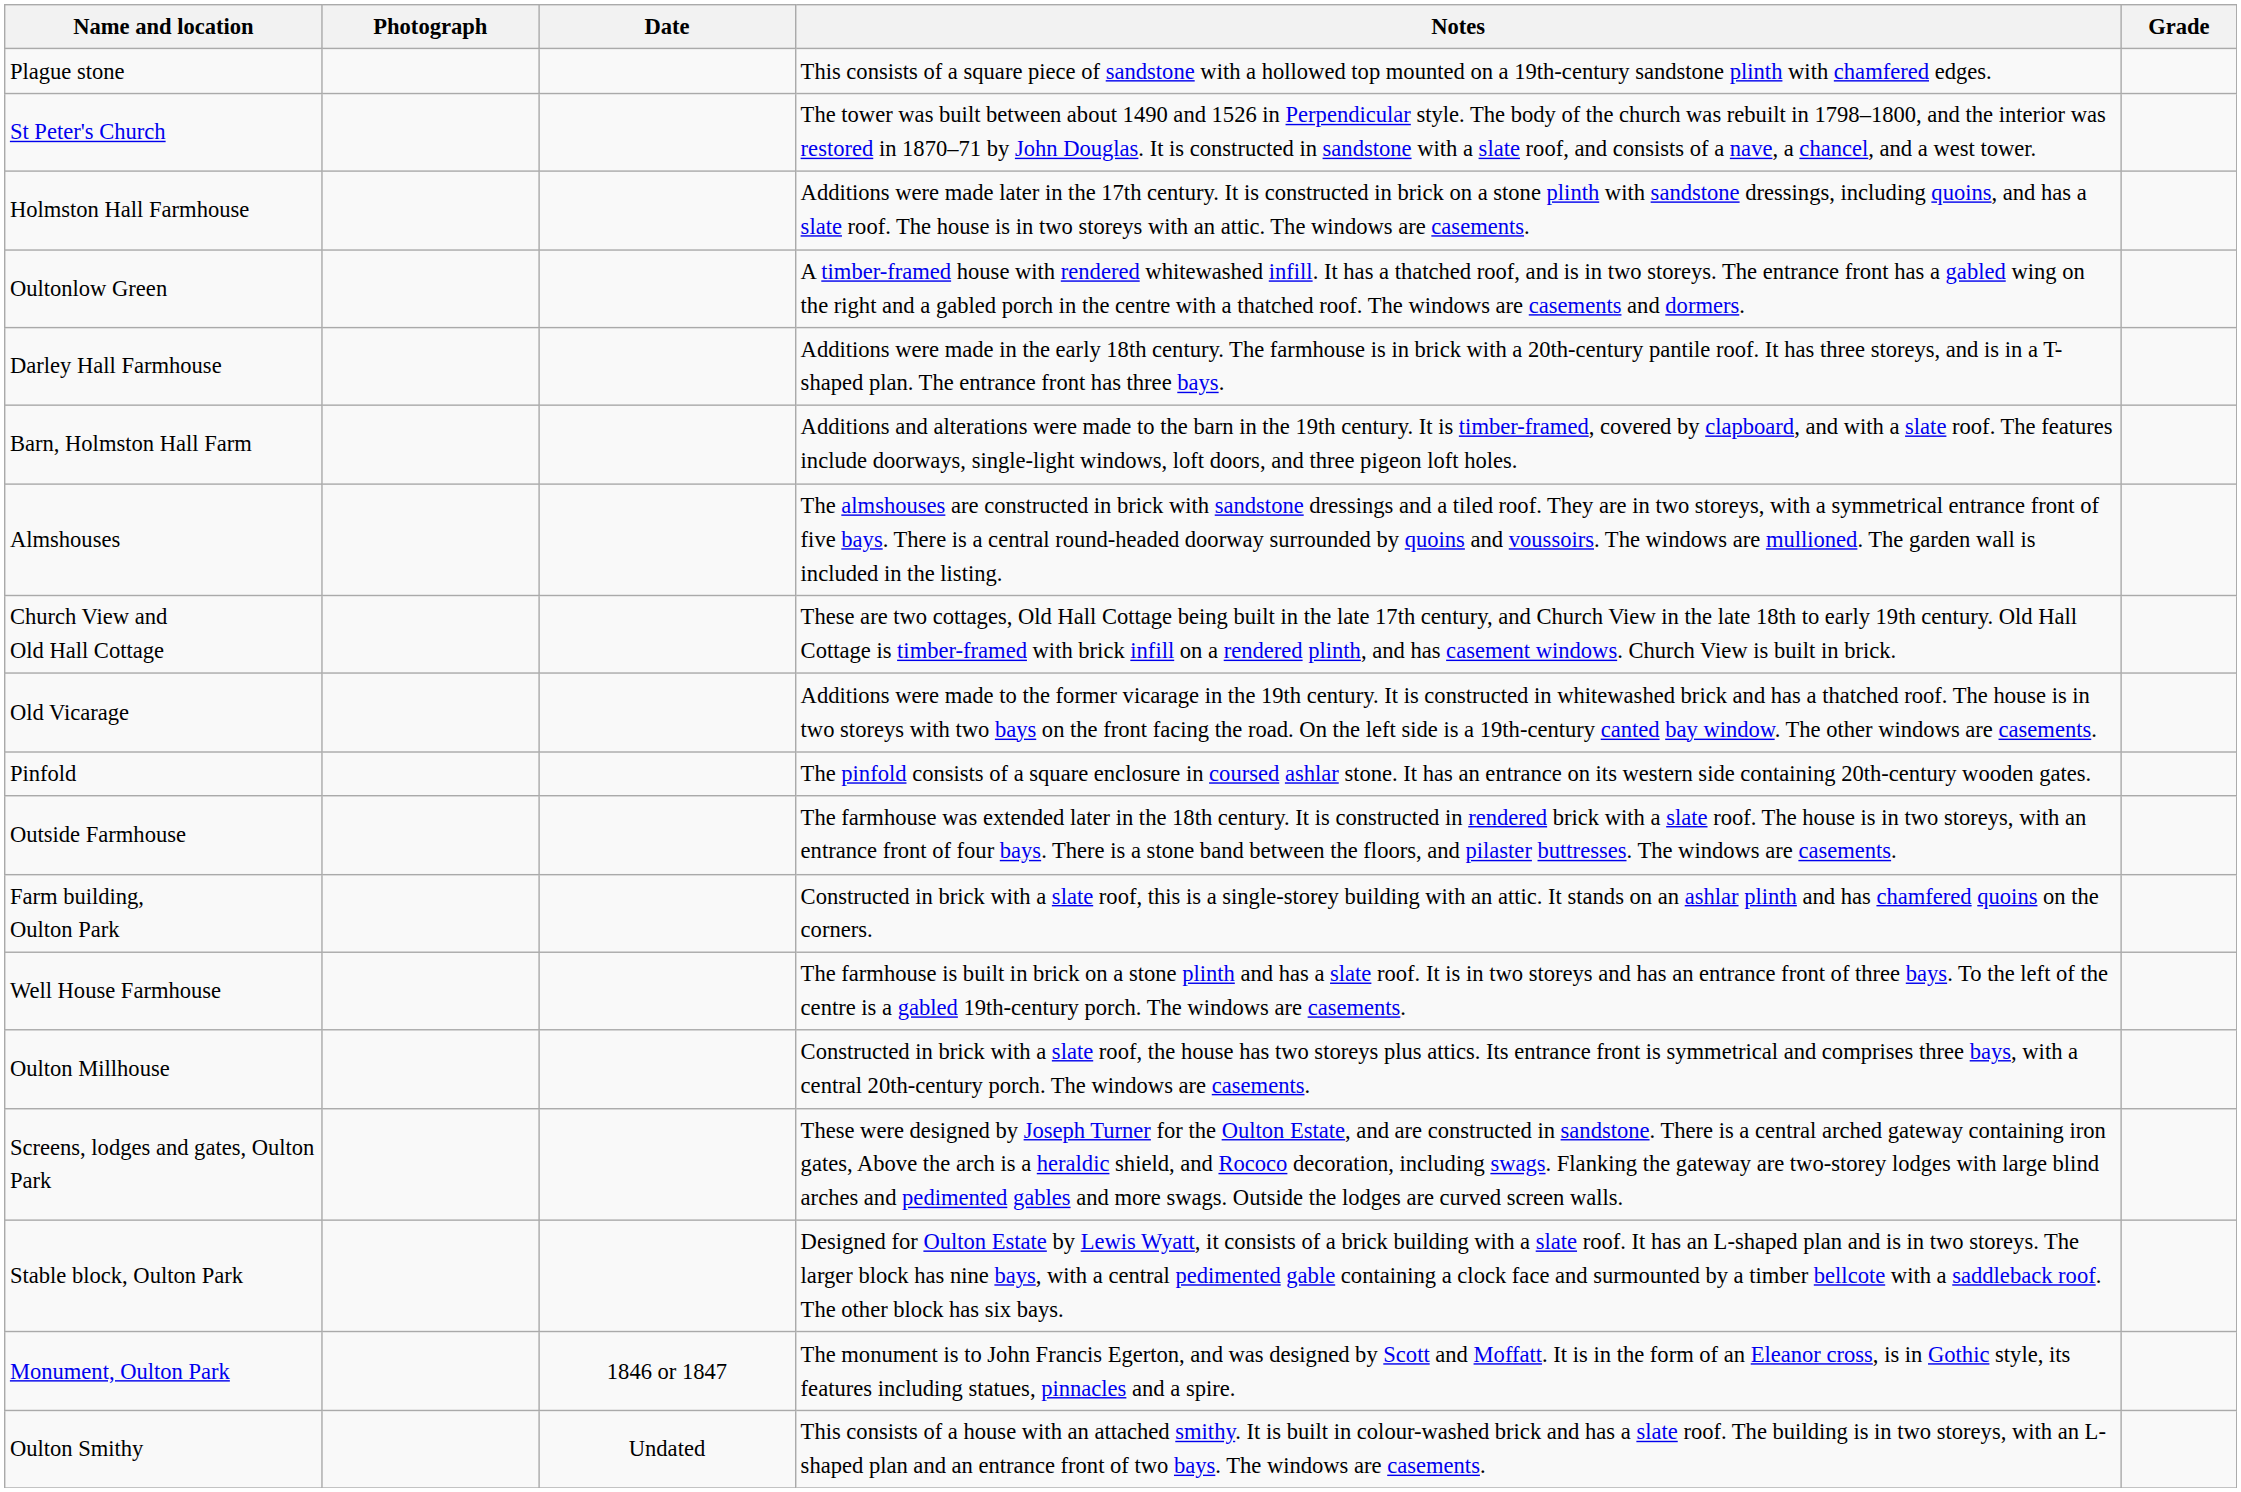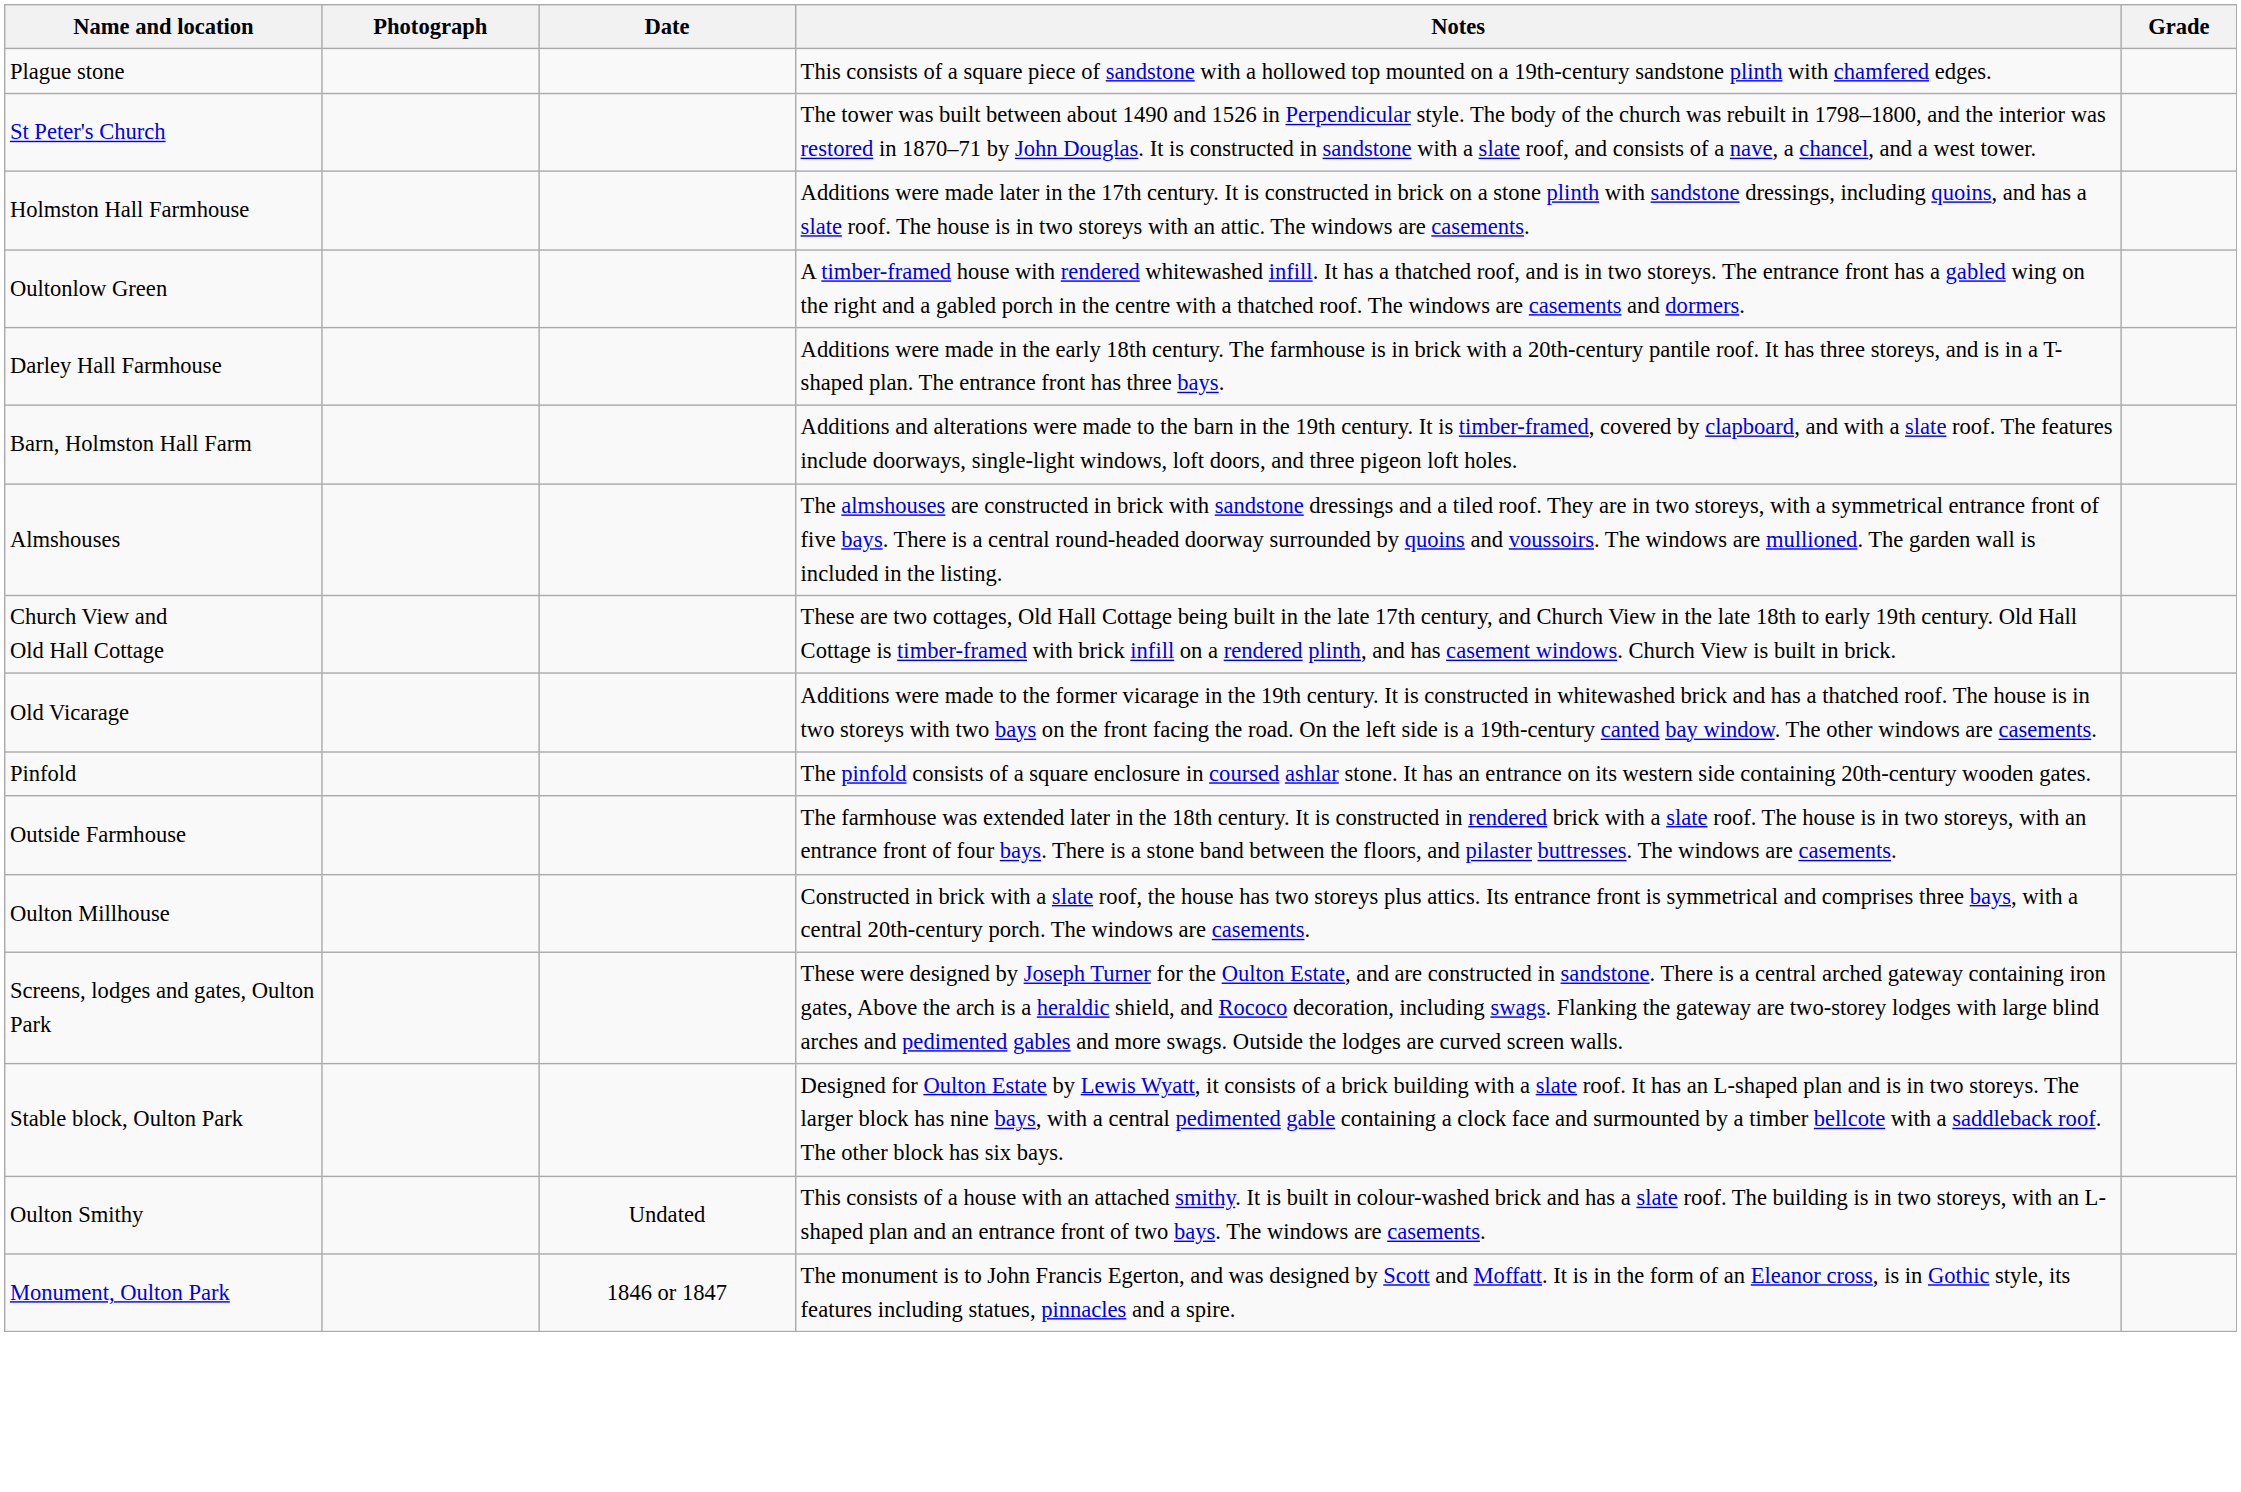 <table class="wikitable sortable plainrowheaders" style="width:100%;border:0px;text-align:left;line-height:150%;">
 <tr>
 <th scope="col" style="width:150px">Name and location</th>
 <th scope="col" style="width:100px" class="unsortable">Photograph</th>
 <th scope="col" style="width:120px">Date</th>
 <th scope="col" style="width:650px" class="unsortable">Notes</th>
 <th scope="col" style="width:50px">Grade</th>
 </tr>
 <tr>
 <td>Plague stone<br><small></small></td>
 <td></td>
 <td align="center"></td>
 <td>This consists of a square piece of <a href='#'>sandstone</a> with a hollowed top mounted on a 19th-century sandstone <a href='#'>plinth</a> with <a href='#'>chamfered</a> edges.</td>
 <td align="center" ></td>
 </tr>
 <tr>
 <td><a href='#'>St Peter's Church</a><br><small></small></td>
 <td></td>
 <td align="center"></td>
 <td>The tower was built between about 1490 and 1526 in <a href='#'>Perpendicular</a> style. The body of the church was rebuilt in 1798–1800, and the interior was <a href='#'>restored</a> in 1870–71 by <a href='#'>John Douglas</a>. It is constructed in <a href='#'>sandstone</a> with a <a href='#'>slate</a> roof, and consists of a <a href='#'>nave</a>, a <a href='#'>chancel</a>, and a west tower.</td>
 <td align="center" ></td>
 </tr>
 <tr>
 <td>Holmston Hall Farmhouse<br><small></small></td>
 <td></td>
 <td align="center"></td>
 <td>Additions were made later in the 17th century. It is constructed in brick on a stone <a href='#'>plinth</a> with <a href='#'>sandstone</a> dressings, including <a href='#'>quoins</a>, and has a <a href='#'>slate</a> roof. The house is in two storeys with an attic. The windows are <a href='#'>casements</a>.</td>
 <td align="center" ></td>
 </tr>
 <tr>
 <td>Oultonlow Green<br><small></small></td>
 <td></td>
 <td align="center"></td>
 <td>A <a href='#'>timber-framed</a> house with <a href='#'>rendered</a> whitewashed <a href='#'>infill</a>. It has a thatched roof, and is in two storeys. The entrance front has a <a href='#'>gabled</a> wing on the right and a gabled porch in the centre with a thatched roof. The windows are <a href='#'>casements</a> and <a href='#'>dormers</a>.</td>
 <td align="center" ></td>
 </tr>
 <tr>
 <td>Darley Hall Farmhouse<br><small></small></td>
 <td></td>
 <td align="center"></td>
 <td>Additions were made in the early 18th century. The farmhouse is in brick with a 20th-century pantile roof. It has three storeys, and is in a T-shaped plan. The entrance front has three <a href='#'>bays</a>.</td>
 <td align="center" ></td>
 </tr>
 <tr>
 <td>Barn, Holmston Hall Farm<br><small></small></td>
 <td></td>
 <td align="center"></td>
 <td>Additions and alterations were made to the barn in the 19th century. It is <a href='#'>timber-framed</a>, covered by <a href='#'>clapboard</a>, and with a <a href='#'>slate</a> roof. The features include doorways, single-light windows, loft doors, and three pigeon loft holes.</td>
 <td align="center" ></td>
 </tr>
 <tr>
 <td>Almshouses<br><small></small></td>
 <td></td>
 <td align="center"></td>
 <td>The <a href='#'>almshouses</a> are constructed in brick with <a href='#'>sandstone</a> dressings and a tiled roof. They are in two storeys, with a symmetrical entrance front of five <a href='#'>bays</a>. There is a central round-headed doorway surrounded by <a href='#'>quoins</a> and <a href='#'>voussoirs</a>. The windows are <a href='#'>mullioned</a>. The garden wall is included in the listing.</td>
 <td align="center" ></td>
 </tr>
 <tr>
 <td>Church View and<br>Old Hall Cottage<br><small></small></td>
 <td></td>
 <td align="center"></td>
 <td>These are two cottages, Old Hall Cottage being built in the late 17th century, and Church View in the late 18th to early 19th century. Old Hall Cottage is <a href='#'>timber-framed</a> with brick <a href='#'>infill</a> on a <a href='#'>rendered</a> <a href='#'>plinth</a>, and has <a href='#'>casement windows</a>. Church View is built in brick.</td>
 <td align="center" ></td>
 </tr>
 <tr>
 <td>Old Vicarage<br><small></small></td>
 <td></td>
 <td align="center"></td>
 <td>Additions were made to the former vicarage in the 19th century. It is constructed in whitewashed brick and has a thatched roof. The house is in two storeys with two <a href='#'>bays</a> on the front facing the road. On the left side is a 19th-century <a href='#'>canted</a> <a href='#'>bay window</a>. The other windows are <a href='#'>casements</a>.</td>
 <td align="center" ></td>
 </tr>
 <tr>
 <td>Pinfold<br><small></small></td>
 <td></td>
 <td align="center"></td>
 <td>The <a href='#'>pinfold</a> consists of a square enclosure in <a href='#'>coursed</a> <a href='#'>ashlar</a> stone. It has an entrance on its western side containing 20th-century wooden gates.</td>
 <td align="center" ></td>
 </tr>
 <tr>
 <td>Outside Farmhouse<br><small></small></td>
 <td></td>
 <td align="center"></td>
 <td>The farmhouse was extended later in the 18th century. It is constructed in <a href='#'>rendered</a> brick with a <a href='#'>slate</a> roof. The house is in two storeys, with an entrance front of four <a href='#'>bays</a>. There is a stone band between the floors, and <a href='#'>pilaster</a> <a href='#'>buttresses</a>. The windows are <a href='#'>casements</a>.</td>
 <td align="center" ></td>
 </tr>
 <tr>
-<td>Farm building,<br>Oulton Park<br><small></small></td>
-<td></td>
-<td align="center"></td>
-<td>Constructed in brick with a <a href='#'>slate</a> roof, this is a single-storey building with an attic. It stands on an <a href='#'>ashlar</a> <a href='#'>plinth</a> and has <a href='#'>chamfered</a> <a href='#'>quoins</a> on the corners.</td>
-<td align="center" ></td>
-</tr>
-<tr>
-<td>Well House Farmhouse<br><small></small></td>
-<td></td>
-<td align="center"></td>
-<td>The farmhouse is built in brick on a stone <a href='#'>plinth</a> and has a <a href='#'>slate</a> roof. It is in two storeys and has an entrance front of three <a href='#'>bays</a>. To the left of the centre is a <a href='#'>gabled</a> 19th-century porch. The windows are <a href='#'>casements</a>.</td>
-<td align="center" ></td>
-</tr>
-<tr>
 <td>Oulton Millhouse<br><small></small></td>
 <td></td>
 <td align="center"></td>
 <td>Constructed in brick with a <a href='#'>slate</a> roof, the house has two storeys plus attics. Its entrance front is symmetrical and comprises three <a href='#'>bays</a>, with a central 20th-century porch. The windows are <a href='#'>casements</a>.</td>
 <td align="center" ></td>
 </tr>
 <tr>
 <td>Screens, lodges and gates, Oulton Park<br><small></small></td>
 <td></td>
 <td align="center"></td>
 <td>These were designed by <a href='#'>Joseph Turner</a> for the <a href='#'>Oulton Estate</a>, and are constructed in <a href='#'>sandstone</a>. There is a central arched gateway containing iron gates, Above the arch is a <a href='#'>heraldic</a> shield, and <a href='#'>Rococo</a> decoration, including <a href='#'>swags</a>. Flanking the gateway are two-storey lodges with large blind arches and <a href='#'>pedimented</a> <a href='#'>gables</a> and more swags. Outside the lodges are curved screen walls.</td>
 <td align="center" ></td>
 </tr>
 <tr>
 <td>Stable block, Oulton Park<br><small></small></td>
 <td></td>
 <td align="center"></td>
 <td>Designed for <a href='#'>Oulton Estate</a> by <a href='#'>Lewis Wyatt</a>, it consists of a brick building with a <a href='#'>slate</a> roof. It has an L-shaped plan and is in two storeys. The larger block has nine <a href='#'>bays</a>, with a central <a href='#'>pedimented</a> <a href='#'>gable</a> containing a clock face and surmounted by a timber <a href='#'>bellcote</a> with a <a href='#'>saddleback roof</a>. The other block has six bays.</td>
 <td align="center" ></td>
 </tr>
 <tr>
+<td>Oulton Smithy<br><small></small></td>
+<td></td>
+<td align="center">Undated</td>
+<td>This consists of a house with an attached <a href='#'>smithy</a>. It is built in colour-washed brick and has a <a href='#'>slate</a> roof. The building is in two storeys, with an L-shaped plan and an entrance front of two <a href='#'>bays</a>. The windows are <a href='#'>casements</a>.</td>
+<td align="center" ></td>
+</tr>
+<tr>
 <td><a href='#'>Monument, Oulton Park</a><br><small></small></td>
 <td></td>
 <td align="center">1846 or 1847</td>
 <td>The monument is to John Francis Egerton, and was designed by <a href='#'>Scott</a> and <a href='#'>Moffatt</a>. It is in the form of an <a href='#'>Eleanor cross</a>, is in <a href='#'>Gothic</a> style, its features including statues, <a href='#'>pinnacles</a> and a spire.</td>
 <td align="center" ></td>
 </tr>
 <tr>
-<td>Oulton Smithy<br><small></small></td>
-<td></td>
-<td align="center">Undated</td>
-<td>This consists of a house with an attached <a href='#'>smithy</a>. It is built in colour-washed brick and has a <a href='#'>slate</a> roof. The building is in two storeys, with an L-shaped plan and an entrance front of two <a href='#'>bays</a>. The windows are <a href='#'>casements</a>.</td>
-<td align="center" ></td>
-</tr>
-<tr>
 </tr>
 </table>
